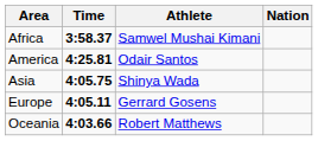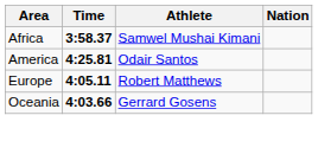 <table class="wikitable">
 <tr>
 <th>Area</th>
 <th>Time</th>
 <th>Athlete</th>
 <th>Nation</th>
 </tr>
 <tr>
 <td>Africa</td>
 <td><strong>3:58.37</strong> </td>
 <td><a href='#'>Samwel Mushai Kimani</a></td>
 <td></td>
 </tr>
 <tr>
 <td>America</td>
 <td><strong>4:25.81</strong></td>
 <td><a href='#'>Odair Santos</a></td>
 <td></td>
 </tr>
 <tr>
-<td>Asia</td>
-<td><strong>4:05.75</strong></td>
-<td><a href='#'>Shinya Wada</a></td>
-<td></td>
-</tr>
-<tr>
 <td>Europe</td>
 <td><strong>4:05.11</strong></td>
-<td><a href='#'>Gerrard Gosens</a></td>
+<td><a href='#'>Robert Matthews</a></td>
 <td></td>
 </tr>
 <tr>
 <td>Oceania</td>
 <td><strong>4:03.66</strong></td>
-<td><a href='#'>Robert Matthews</a></td>
+<td><a href='#'>Gerrard Gosens</a></td>
 <td></td>
 </tr>
 </table>
